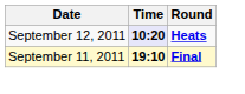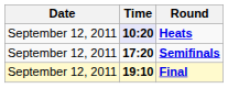 <table class="wikitable">
 <tr>
 <th>Date</th>
 <th>Time</th>
 <th>Round</th>
 </tr>
 <tr>
 <td>September 12, 2011</td>
 <td style="background: lavender;"><strong>10:20</strong></td>
 <td><strong><a href='#'>Heats</a></strong></td>
 </tr>
+<tr>
+<td>September 12, 2011</td>
+<td><strong>17:20</strong></td>
+<td><strong><a href='#'>Semifinals</a></strong></td>
+</tr>
 <tr style=background:lemonchiffon>
-<td>September 11, 2011</td>
+<td>September 12, 2011</td>
 <td><strong>19:10</strong></td>
 <td><strong><a href='#'>Final</a></strong></td>
 </tr>
 </table>
